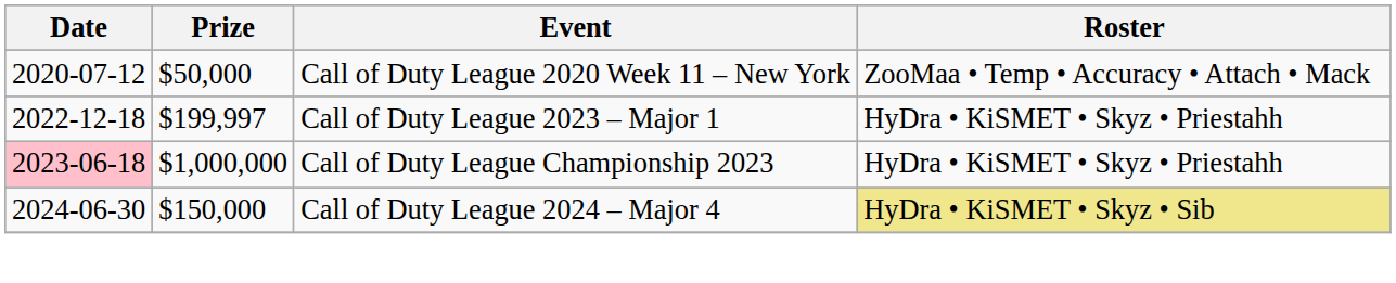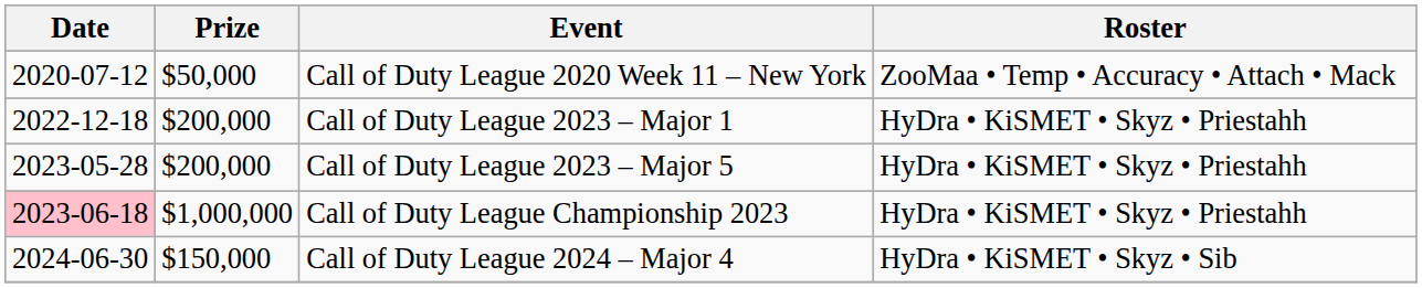 <table class="wikitable sortable">
 <tr>
 <th>Date</th>
 <th>Prize</th>
 <th>Event</th>
 <th>Roster</th>
 </tr>
 <tr>
 <td>2020-07-12</td>
 <td>$50,000</td>
 <td>Call of Duty League 2020 Week 11 – New York</td>
 <td>ZooMaa • Temp • Accuracy • Attach • Mack  </td>
 </tr>
 <tr>
 <td>2022-12-18</td>
-<td>$199,997</td>
+<td>$200,000</td>
 <td>Call of Duty League 2023 – Major 1</td>
+<td>HyDra • KiSMET • Skyz • Priestahh</td>
+</tr>
+<tr>
+<td>2023-05-28</td>
+<td>$200,000</td>
+<td>Call of Duty League 2023 – Major 5</td>
 <td>HyDra • KiSMET • Skyz • Priestahh</td>
 </tr>
 <tr>
 <td style="background: pink;">2023-06-18</td>
 <td>$1,000,000</td>
 <td>Call of Duty League Championship 2023</td>
 <td>HyDra • KiSMET • Skyz • Priestahh</td>
 </tr>
 <tr>
 <td>2024-06-30</td>
 <td>$150,000</td>
 <td>Call of Duty League 2024 – Major 4</td>
-<td style="background: khaki;">HyDra • KiSMET • Skyz • Sib</td>
+<td>HyDra • KiSMET • Skyz • Sib</td>
 </tr>
 <tr>
 </tr>
 </table>
